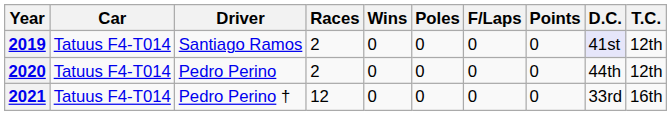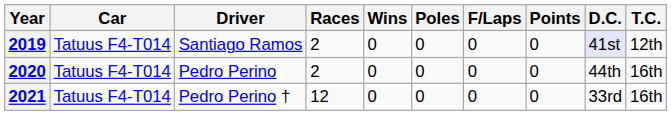 <table class="wikitable" style="font-size: 85%">
 <tr>
 <th>Year</th>
 <th>Car</th>
 <th>Driver</th>
 <th>Races</th>
 <th>Wins</th>
 <th>Poles</th>
 <th>F/Laps</th>
 <th>Points</th>
 <th>D.C.</th>
 <th>T.C.</th>
 </tr>
 <tr>
 <th><a href='#'>2019</a></th>
 <td><a href='#'>Tatuus F4-T014</a></td>
 <td> <a href='#'>Santiago Ramos</a></td>
 <td>2</td>
 <td>0</td>
 <td>0</td>
 <td>0</td>
 <td>0</td>
 <td style="background: lavender;">41st</td>
 <td>12th</td>
 </tr>
 <tr>
 <th><a href='#'>2020</a></th>
 <td><a href='#'>Tatuus F4-T014</a></td>
 <td> <a href='#'>Pedro Perino</a></td>
 <td>2</td>
 <td>0</td>
 <td>0</td>
 <td>0</td>
 <td>0</td>
 <td>44th</td>
-<td>12th</td>
+<td>16th</td>
 </tr>
 <tr>
 <th><a href='#'>2021</a></th>
 <td><a href='#'>Tatuus F4-T014</a></td>
 <td> <a href='#'>Pedro Perino</a> †</td>
 <td>12</td>
 <td>0</td>
 <td>0</td>
 <td>0</td>
 <td>0</td>
 <td>33rd</td>
 <td>16th</td>
 </tr>
 </table>
